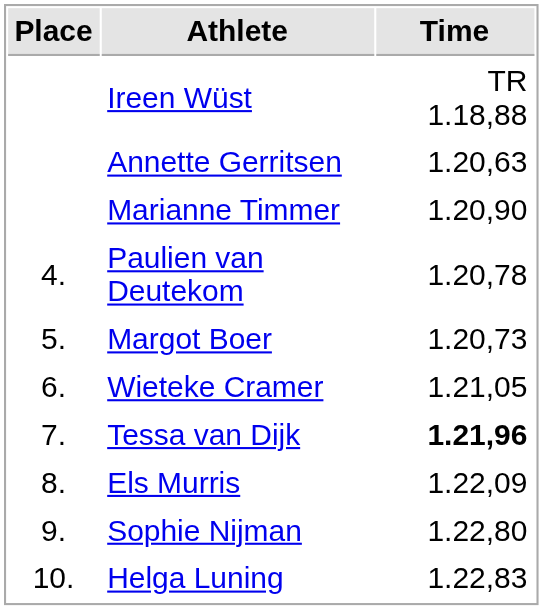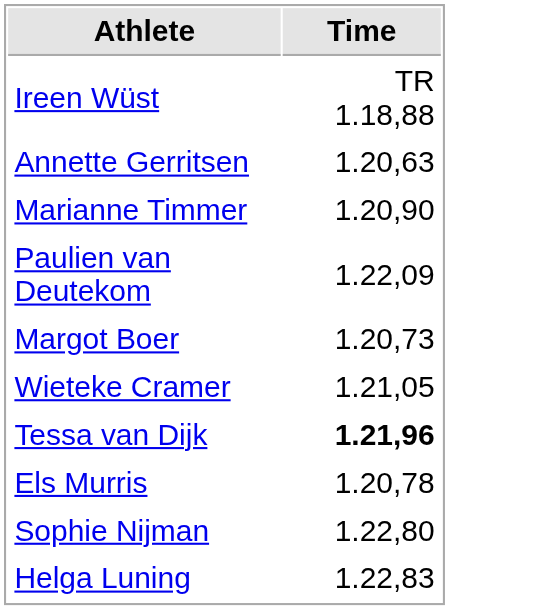 <table cellspacing="1" cellpadding="3" style="border:1px solid #AAAAAA;font-size:90%">
 <tr bgcolor="#E4E4E4">
-<th style="border-bottom:1px solid #AAAAAA" width=15>Place</th>
 <th style="border-bottom:1px solid #AAAAAA" width=125>Athlete</th>
 <th style="border-bottom:1px solid #AAAAAA" width=70>Time</th>
 </tr>
 <tr>
-<td align="center"></td>
 <td><a href='#'>Ireen Wüst</a></td>
 <td align="right">TR 1.18,88</td>
 </tr>
 <tr>
-<td align="center"></td>
 <td><a href='#'>Annette Gerritsen</a></td>
 <td align="right">1.20,63</td>
 </tr>
 <tr>
-<td align="center"></td>
 <td><a href='#'>Marianne Timmer</a></td>
 <td align="right">1.20,90</td>
 </tr>
 <tr>
-<td align="center">4.</td>
 <td><a href='#'>Paulien van Deutekom</a></td>
-<td align="right">1.20,78</td>
+<td align="right">1.22,09</td>
 </tr>
 <tr>
-<td align="center">5.</td>
 <td><a href='#'>Margot Boer</a></td>
 <td align="right">1.20,73</td>
 </tr>
 <tr>
-<td align="center">6.</td>
 <td><a href='#'>Wieteke Cramer</a></td>
 <td align="right">1.21,05</td>
 </tr>
 <tr>
-<td align="center">7.</td>
 <td><a href='#'>Tessa van Dijk</a></td>
 <td align="right"><strong>1.21,96</strong></td>
 </tr>
 <tr>
-<td align="center">8.</td>
 <td><a href='#'>Els Murris</a></td>
-<td align="right">1.22,09</td>
+<td align="right">1.20,78</td>
 </tr>
 <tr>
-<td align="center">9.</td>
 <td><a href='#'>Sophie Nijman</a></td>
 <td align="right">1.22,80</td>
 </tr>
 <tr>
-<td align="center">10.</td>
 <td><a href='#'>Helga Luning</a></td>
 <td align="right">1.22,83</td>
 </tr>
 </table>
